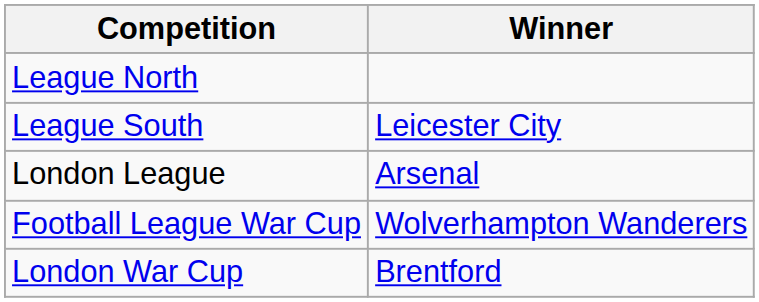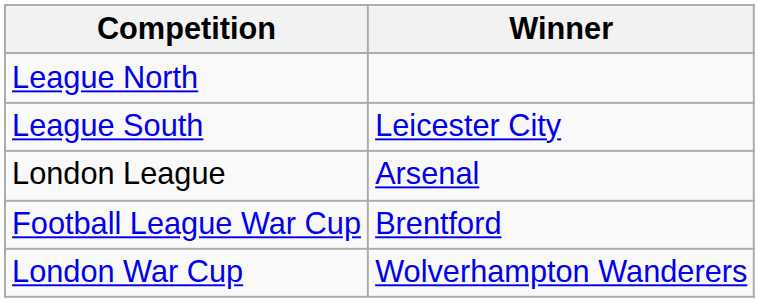 <table class="wikitable">
 <tr>
 <th>Competition</th>
 <th>Winner</th>
 </tr>
 <tr>
 <td><a href='#'>League North</a></td>
 <td></td>
 </tr>
 <tr>
 <td><a href='#'>League South</a></td>
 <td><a href='#'>Leicester City</a></td>
 </tr>
 <tr>
 <td>London League</td>
 <td><a href='#'>Arsenal</a></td>
 </tr>
 <tr>
 <td><a href='#'>Football League War Cup</a></td>
-<td><a href='#'>Wolverhampton Wanderers</a></td>
+<td><a href='#'>Brentford</a></td>
 </tr>
 <tr>
 <td><a href='#'>London War Cup</a></td>
-<td><a href='#'>Brentford</a></td>
+<td><a href='#'>Wolverhampton Wanderers</a></td>
 </tr>
 </table>
